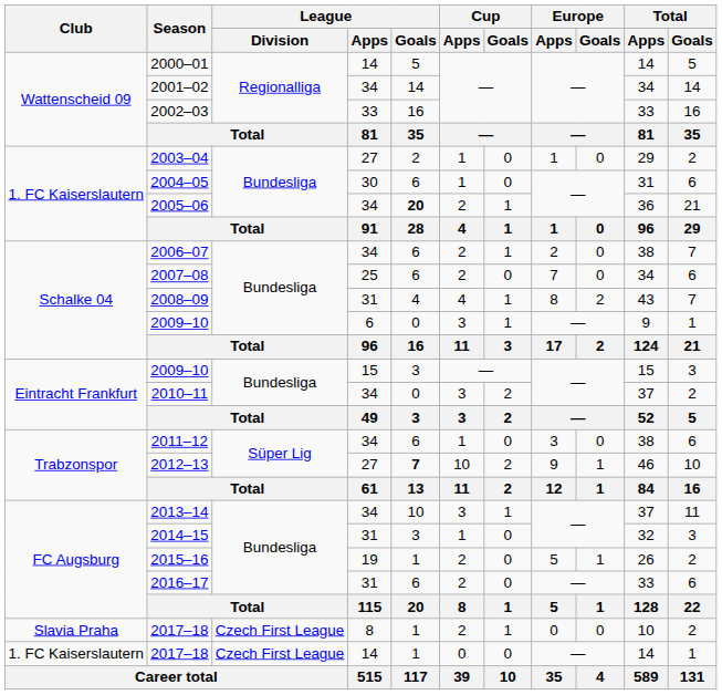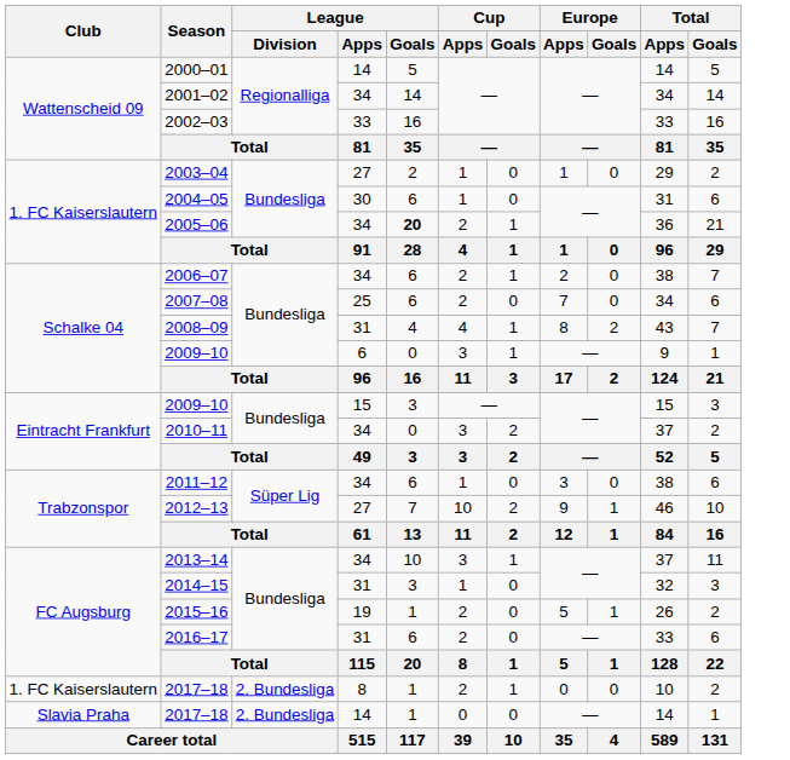 <table class="wikitable" style="text-align: center">
 <tr>
 <th rowspan="2">Club</th>
 <th rowspan="2">Season</th>
 <th colspan="3">League</th>
 <th colspan="2">Cup</th>
 <th colspan="2">Europe</th>
 <th colspan="2">Total</th>
 </tr>
 <tr>
 <th>Division</th>
 <th>Apps</th>
 <th>Goals</th>
 <th>Apps</th>
 <th>Goals</th>
 <th>Apps</th>
 <th>Goals</th>
 <th>Apps</th>
 <th>Goals</th>
 </tr>
 <tr>
 <td rowspan="4"><a href='#'>Wattenscheid 09</a></td>
 <td>2000–01</td>
 <td rowspan="3"><a href='#'>Regionalliga</a></td>
 <td>14</td>
 <td>5</td>
 <td rowspan="3" colspan="2">—</td>
 <td rowspan="3" colspan="2">—</td>
 <td>14</td>
 <td>5</td>
 </tr>
 <tr>
 <td>2001–02</td>
 <td>34</td>
 <td>14</td>
 <td>34</td>
 <td>14</td>
 </tr>
 <tr>
 <td>2002–03</td>
 <td>33</td>
 <td>16</td>
 <td>33</td>
 <td>16</td>
 </tr>
 <tr>
 <th colspan="2">Total</th>
 <th>81</th>
 <th>35</th>
 <th colspan="2">—</th>
 <th colspan="2">—</th>
 <th>81</th>
 <th>35</th>
 </tr>
 <tr>
 <td rowspan="4"><a href='#'>1. FC Kaiserslautern</a></td>
 <td><a href='#'>2003–04</a></td>
 <td rowspan="3"><a href='#'>Bundesliga</a></td>
 <td>27</td>
 <td>2</td>
 <td>1</td>
 <td>0</td>
 <td>1</td>
 <td>0</td>
 <td>29</td>
 <td>2</td>
 </tr>
 <tr>
 <td><a href='#'>2004–05</a></td>
 <td>30</td>
 <td>6</td>
 <td>1</td>
 <td>0</td>
 <td rowspan="2" colspan="2">—</td>
 <td>31</td>
 <td>6</td>
 </tr>
 <tr>
 <td><a href='#'>2005–06</a></td>
 <td>34</td>
 <td><strong>20</strong></td>
 <td>2</td>
 <td>1</td>
 <td>36</td>
 <td>21</td>
 </tr>
 <tr>
 <th colspan="2">Total</th>
 <th>91</th>
 <th>28</th>
 <th>4</th>
 <th>1</th>
 <th>1</th>
 <th>0</th>
 <th>96</th>
 <th>29</th>
 </tr>
 <tr>
 <td rowspan="5"><a href='#'>Schalke 04</a></td>
 <td><a href='#'>2006–07</a></td>
 <td rowspan="4">Bundesliga</td>
 <td>34</td>
 <td>6</td>
 <td>2</td>
 <td>1</td>
 <td>2</td>
 <td>0</td>
 <td>38</td>
 <td>7</td>
 </tr>
 <tr>
 <td><a href='#'>2007–08</a></td>
 <td>25</td>
 <td>6</td>
 <td>2</td>
 <td>0</td>
 <td>7</td>
 <td>0</td>
 <td>34</td>
 <td>6</td>
 </tr>
 <tr>
 <td><a href='#'>2008–09</a></td>
 <td>31</td>
 <td>4</td>
 <td>4</td>
 <td>1</td>
 <td>8</td>
 <td>2</td>
 <td>43</td>
 <td>7</td>
 </tr>
 <tr>
 <td><a href='#'>2009–10</a></td>
 <td>6</td>
 <td>0</td>
 <td>3</td>
 <td>1</td>
 <td colspan="2">—</td>
 <td>9</td>
 <td>1</td>
 </tr>
 <tr>
 <th colspan="2">Total</th>
 <th>96</th>
 <th>16</th>
 <th>11</th>
 <th>3</th>
 <th>17</th>
 <th>2</th>
 <th>124</th>
 <th>21</th>
 </tr>
 <tr>
 <td rowspan="3"><a href='#'>Eintracht Frankfurt</a></td>
 <td><a href='#'>2009–10</a></td>
 <td rowspan="2">Bundesliga</td>
 <td>15</td>
 <td>3</td>
 <td colspan="2">—</td>
 <td rowspan="2" colspan="2">—</td>
 <td>15</td>
 <td>3</td>
 </tr>
 <tr>
 <td><a href='#'>2010–11</a></td>
 <td>34</td>
 <td>0</td>
 <td>3</td>
 <td>2</td>
 <td>37</td>
 <td>2</td>
 </tr>
 <tr>
 <th colspan="2">Total</th>
 <th>49</th>
 <th>3</th>
 <th>3</th>
 <th>2</th>
 <th colspan="2">—</th>
 <th>52</th>
 <th>5</th>
 </tr>
 <tr>
 <td rowspan="3"><a href='#'>Trabzonspor</a></td>
 <td><a href='#'>2011–12</a></td>
 <td rowspan="2"><a href='#'>Süper Lig</a></td>
 <td>34</td>
 <td>6</td>
 <td>1</td>
 <td>0</td>
 <td>3</td>
 <td>0</td>
 <td>38</td>
 <td>6</td>
 </tr>
 <tr>
 <td><a href='#'>2012–13</a></td>
 <td>27</td>
-<td><strong>7</strong></td>
+<td>7</td>
 <td>10</td>
 <td>2</td>
 <td>9</td>
 <td>1</td>
 <td>46</td>
 <td>10</td>
 </tr>
 <tr>
 <th colspan="2">Total</th>
 <th>61</th>
 <th>13</th>
 <th>11</th>
 <th>2</th>
 <th>12</th>
 <th>1</th>
 <th>84</th>
 <th>16</th>
 </tr>
 <tr>
 <td rowspan="5"><a href='#'>FC Augsburg</a></td>
 <td><a href='#'>2013–14</a></td>
 <td rowspan="4">Bundesliga</td>
 <td>34</td>
 <td>10</td>
 <td>3</td>
 <td>1</td>
 <td rowspan="2" colspan="2">—</td>
 <td>37</td>
 <td>11</td>
 </tr>
 <tr>
 <td><a href='#'>2014–15</a></td>
 <td>31</td>
 <td>3</td>
 <td>1</td>
 <td>0</td>
 <td>32</td>
 <td>3</td>
 </tr>
 <tr>
 <td><a href='#'>2015–16</a></td>
 <td>19</td>
 <td>1</td>
 <td>2</td>
 <td>0</td>
 <td>5</td>
 <td>1</td>
 <td>26</td>
 <td>2</td>
 </tr>
 <tr>
 <td><a href='#'>2016–17</a></td>
 <td>31</td>
 <td>6</td>
 <td>2</td>
 <td>0</td>
 <td colspan="2">—</td>
 <td>33</td>
 <td>6</td>
 </tr>
 <tr>
 <th colspan="2">Total</th>
 <th>115</th>
 <th>20</th>
 <th>8</th>
 <th>1</th>
 <th>5</th>
 <th>1</th>
 <th>128</th>
 <th>22</th>
 </tr>
 <tr>
-<td><a href='#'>Slavia Praha</a></td>
+<td>1. FC Kaiserslautern</td>
 <td><a href='#'>2017–18</a></td>
-<td><a href='#'>Czech First League</a></td>
+<td><a href='#'>2. Bundesliga</a></td>
 <td>8</td>
 <td>1</td>
 <td>2</td>
 <td>1</td>
 <td>0</td>
 <td>0</td>
 <td>10</td>
 <td>2</td>
 </tr>
 <tr>
-<td>1. FC Kaiserslautern</td>
+<td><a href='#'>Slavia Praha</a></td>
 <td><a href='#'>2017–18</a></td>
-<td><a href='#'>Czech First League</a></td>
+<td><a href='#'>2. Bundesliga</a></td>
 <td>14</td>
 <td>1</td>
 <td>0</td>
 <td>0</td>
 <td colspan="2">—</td>
 <td>14</td>
 <td>1</td>
 </tr>
 <tr>
 <th colspan="3">Career total</th>
 <th>515</th>
 <th>117</th>
 <th>39</th>
 <th>10</th>
 <th>35</th>
 <th>4</th>
 <th>589</th>
 <th>131</th>
 </tr>
 </table>
